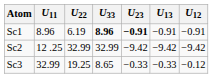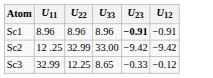 <table class="wikitable">
 <tr>
 <th>Atom</th>
 <th><em>U</em><sub>11</sub></th>
 <th><em>U</em><sub>22</sub></th>
 <th><em>U</em><sub>33</sub></th>
 <th><em>U</em><sub>23</sub></th>
-<th><em>U</em><sub>13</sub></th>
 <th><em>U</em><sub>12</sub></th>
 </tr>
 <tr>
 <td>Sc1</td>
 <td>8.96</td>
-<td>6.19</td>
-<td><strong>8.96</strong></td>
+<td>8.96</td>
+<td>8.96</td>
 <td><strong>−0.91</strong></td>
-<td>−0.91</td>
 <td>−0.91</td>
 </tr>
 <tr>
 <td>Sc2</td>
 <td>12 .25</td>
 <td>32.99</td>
-<td>32.99</td>
-<td>−9.42</td>
+<td>33.00</td>
 <td>−9.42</td>
 <td>−9.42</td>
 </tr>
 <tr>
 <td>Sc3</td>
 <td>32.99</td>
-<td>19.25</td>
+<td>12.25</td>
 <td>8.65</td>
-<td>−0.33</td>
 <td>−0.33</td>
 <td>−0.12</td>
 </tr>
 </table>
